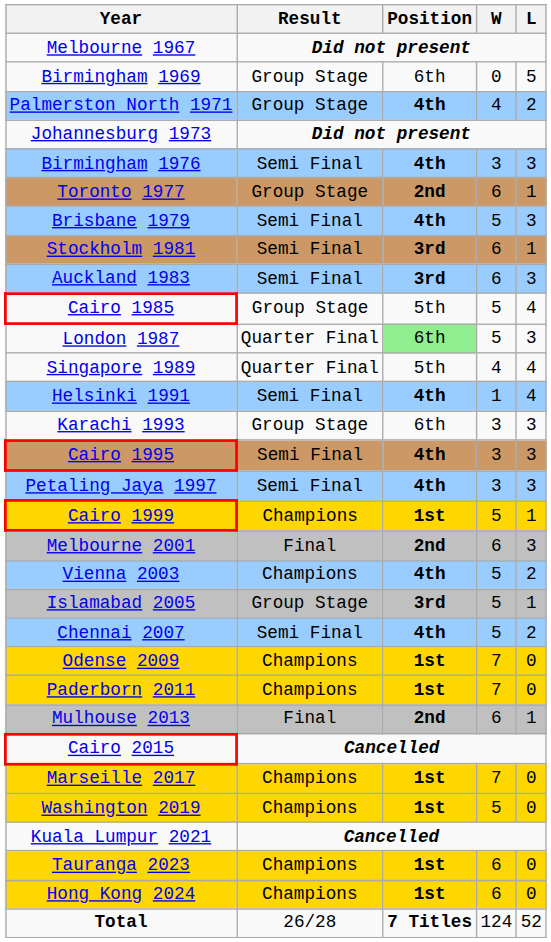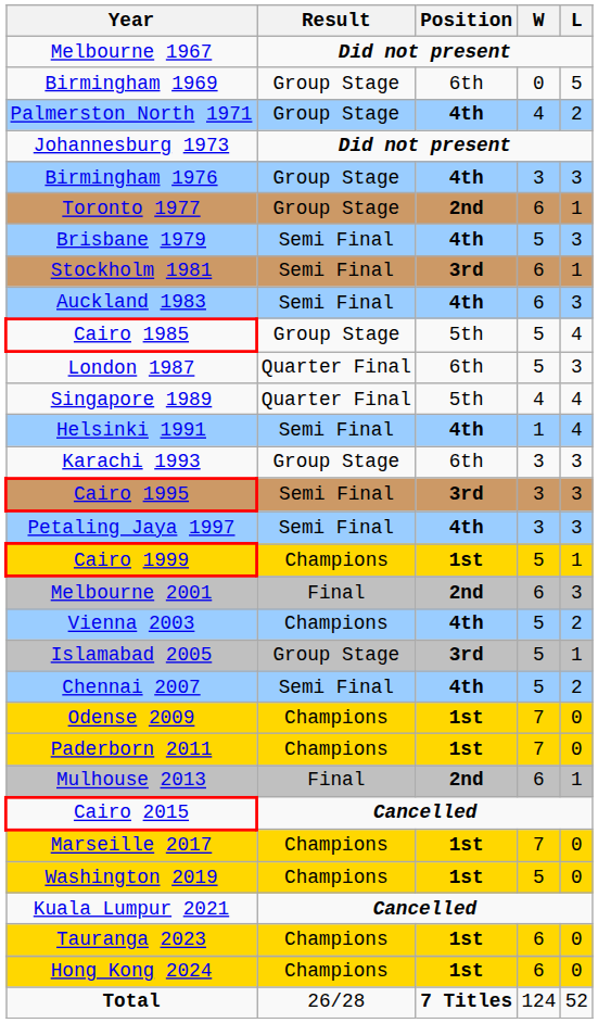 <table class="wikitable" style="text-align: center;">
 <tr>
 <th>Year</th>
 <th>Result</th>
 <th>Position</th>
 <th>W</th>
 <th>L</th>
 </tr>
 <tr>
 <td> <a href='#'>Melbourne</a> <a href='#'>1967</a></td>
 <td rowspan="1" colspan="4" align="center"><strong><em>Did not present</em></strong></td>
 </tr>
 <tr>
 <td> <a href='#'>Birmingham</a> <a href='#'>1969</a></td>
 <td>Group Stage</td>
 <td>6th</td>
 <td>0</td>
 <td>5</td>
 </tr>
 <tr style="background:#9acdff;">
 <td> <a href='#'>Palmerston North</a> <a href='#'>1971</a></td>
 <td>Group Stage</td>
 <td><strong>4th </strong></td>
 <td>4</td>
 <td>2</td>
 </tr>
 <tr>
 <td> <a href='#'>Johannesburg</a> <a href='#'>1973</a></td>
 <td rowspan="1" colspan="4" align="center"><strong><em>Did not present</em></strong></td>
 </tr>
 <tr style="background:#9acdff;">
 <td> <a href='#'>Birmingham</a> <a href='#'>1976</a></td>
-<td>Semi Final</td>
+<td>Group Stage</td>
 <td><strong>4th </strong></td>
 <td>3</td>
 <td>3</td>
 </tr>
 <tr style="background:#c96;">
 <td> <a href='#'>Toronto</a> <a href='#'>1977</a></td>
 <td>Group Stage</td>
 <td><strong>2nd</strong></td>
 <td>6</td>
 <td>1</td>
 </tr>
 <tr style="background:#9acdff;">
 <td> <a href='#'>Brisbane</a> <a href='#'>1979</a></td>
 <td>Semi Final</td>
 <td><strong>4th </strong></td>
 <td>5</td>
 <td>3</td>
 </tr>
 <tr style="background:#c96;">
 <td> <a href='#'>Stockholm</a> <a href='#'>1981</a></td>
 <td>Semi Final</td>
 <td><strong>3rd </strong></td>
 <td>6</td>
 <td>1</td>
 </tr>
 <tr style="background:#9acdff;">
 <td> <a href='#'>Auckland</a> <a href='#'>1983</a></td>
 <td>Semi Final</td>
-<td><strong>3rd</strong></td>
+<td><strong>4th </strong></td>
 <td>6</td>
 <td>3</td>
 </tr>
 <tr>
 <td style="border: 2px solid red"> <a href='#'>Cairo</a> <a href='#'>1985</a></td>
 <td>Group Stage</td>
 <td>5th</td>
 <td>5</td>
 <td>4</td>
 </tr>
 <tr>
 <td> <a href='#'>London</a> <a href='#'>1987</a></td>
 <td>Quarter Final</td>
-<td style="background: lightgreen;">6th</td>
+<td>6th</td>
 <td>5</td>
 <td>3</td>
 </tr>
 <tr>
 <td> <a href='#'>Singapore</a> <a href='#'>1989</a></td>
 <td>Quarter Final</td>
 <td>5th</td>
 <td>4</td>
 <td>4</td>
 </tr>
 <tr style="background:#9acdff;">
 <td> <a href='#'>Helsinki</a> <a href='#'>1991</a></td>
 <td>Semi Final</td>
 <td><strong>4th </strong></td>
 <td>1</td>
 <td>4</td>
 </tr>
 <tr>
 <td> <a href='#'>Karachi</a> <a href='#'>1993</a></td>
 <td>Group Stage</td>
 <td>6th</td>
 <td>3</td>
 <td>3</td>
 </tr>
 <tr style="background:#c96;">
 <td style="border: 2px solid red"> <a href='#'>Cairo</a> <a href='#'>1995</a></td>
 <td>Semi Final</td>
-<td><strong>4th </strong></td>
+<td><strong>3rd</strong></td>
 <td>3</td>
 <td>3</td>
 </tr>
 <tr style="background:#9acdff;">
 <td> <a href='#'>Petaling Jaya</a> <a href='#'>1997</a></td>
 <td>Semi Final</td>
 <td><strong>4th </strong></td>
 <td>3</td>
 <td>3</td>
 </tr>
 <tr style="background:gold;">
 <td style="border: 2px solid red"> <a href='#'>Cairo</a> <a href='#'>1999</a></td>
 <td>Champions</td>
 <td><strong>1st </strong></td>
 <td>5</td>
 <td>1</td>
 </tr>
 <tr style="background:silver;">
 <td> <a href='#'>Melbourne</a> <a href='#'>2001</a></td>
 <td>Final</td>
 <td><strong>2nd</strong></td>
 <td>6</td>
 <td>3</td>
 </tr>
 <tr style="background:#9acdff;">
 <td> <a href='#'>Vienna</a> <a href='#'>2003</a></td>
 <td>Champions</td>
 <td><strong>4th </strong></td>
 <td>5</td>
 <td>2</td>
 </tr>
 <tr style="background:silver;">
 <td> <a href='#'>Islamabad</a> <a href='#'>2005</a></td>
 <td>Group Stage</td>
 <td><strong>3rd</strong></td>
 <td>5</td>
 <td>1</td>
 </tr>
 <tr style="background:#9acdff;">
 <td> <a href='#'>Chennai</a> <a href='#'>2007</a></td>
 <td>Semi Final</td>
 <td><strong>4th </strong></td>
 <td>5</td>
 <td>2</td>
 </tr>
 <tr style="background:gold;">
 <td> <a href='#'>Odense</a> <a href='#'>2009</a></td>
 <td>Champions</td>
 <td><strong>1st</strong></td>
 <td>7</td>
 <td>0</td>
 </tr>
 <tr style="background:gold;">
 <td> <a href='#'>Paderborn</a> <a href='#'>2011</a></td>
 <td>Champions</td>
 <td><strong>1st</strong></td>
 <td>7</td>
 <td>0</td>
 </tr>
 <tr style="background:silver;">
 <td> <a href='#'>Mulhouse</a> <a href='#'>2013</a></td>
 <td>Final</td>
 <td><strong>2nd</strong></td>
 <td>6</td>
 <td>1</td>
 </tr>
 <tr>
 <td style="border: 2px solid red"> <a href='#'>Cairo</a> <a href='#'>2015</a></td>
 <td rowspan="1" colspan="4" align="center"><strong><em>Cancelled</em></strong></td>
 </tr>
 <tr style="background:gold;">
 <td> <a href='#'>Marseille</a> <a href='#'>2017</a></td>
 <td>Champions</td>
 <td><strong>1st </strong></td>
 <td>7</td>
 <td>0</td>
 </tr>
 <tr style="background:gold;">
 <td> <a href='#'>Washington</a> <a href='#'>2019</a></td>
 <td>Champions</td>
 <td><strong>1st </strong></td>
 <td>5</td>
 <td>0</td>
 </tr>
 <tr>
 <td> <a href='#'>Kuala Lumpur</a> <a href='#'>2021</a></td>
 <td rowspan="1" colspan="4" align="center"><strong><em>Cancelled</em></strong></td>
 </tr>
 <tr style="background:gold;">
 <td> <a href='#'>Tauranga</a> <a href='#'>2023</a></td>
 <td>Champions</td>
 <td><strong>1st </strong></td>
 <td>6</td>
 <td>0</td>
 </tr>
 <tr>
 </tr>
 <tr style="background:gold;">
 <td> <a href='#'>Hong Kong</a> <a href='#'>2024</a></td>
 <td>Champions</td>
 <td><strong>1st </strong></td>
 <td>6</td>
 <td>0</td>
 </tr>
 <tr>
 <td><strong>Total</strong></td>
 <td>26/28</td>
 <td><strong>7 Titles</strong></td>
 <td>124</td>
 <td>52</td>
 </tr>
 </table>
